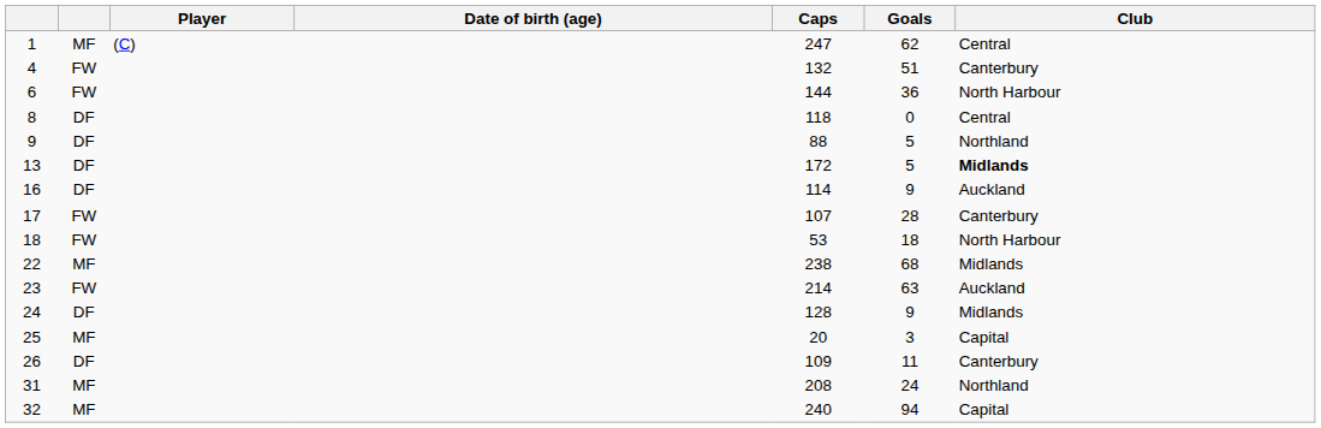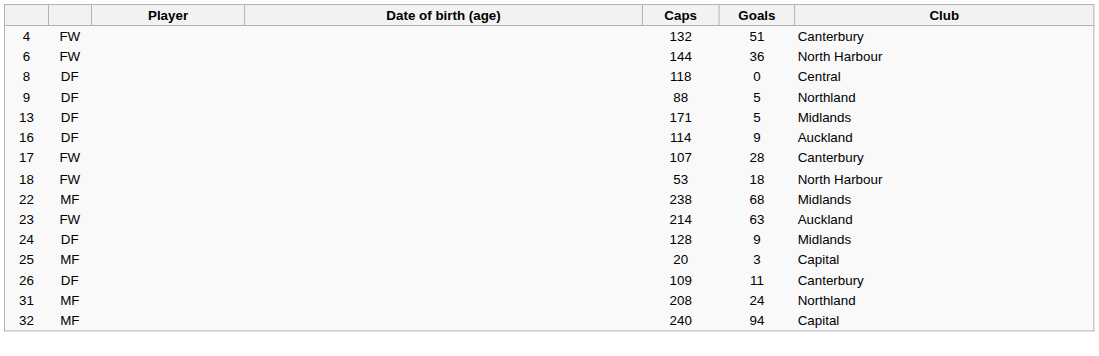 <table class="sortable wikitable" style="font-size:95%; width: 98%">
 <tr>
 <th scope="col" style="width:4%"></th>
 <th scope="col" style="width:4%"></th>
 <th scope="col">Player</th>
 <th scope="col">Date of birth (age)</th>
 <th scope="col" style="width:7%">Caps</th>
 <th scope="col" style="width:7%">Goals</th>
 <th scope="col">Club</th>
-</tr>
-<tr>
-<td style="text-align:center; border:0">1</td>
-<td style="text-align:center; border:0">MF</td>
-<td style="text-align:left; border:0"> (<a href='#'>C</a>)</td>
-<td style="text-align:left; border:0"></td>
-<td style="text-align:center; border:0">247</td>
-<td style="text-align:center; border:0">62</td>
-<td style="text-align:left; border:0"> Central</td>
 </tr>
 <tr>
 <td style="text-align:center; border:0">4</td>
 <td style="text-align:center; border:0">FW</td>
 <td style="text-align:left; border:0"></td>
 <td style="text-align:left; border:0"></td>
 <td style="text-align:center; border:0">132</td>
 <td style="text-align:center; border:0">51</td>
 <td style="text-align:left; border:0"> Canterbury</td>
 </tr>
 <tr>
 <td style="text-align:center; border:0">6</td>
 <td style="text-align:center; border:0">FW</td>
 <td style="text-align:left; border:0"></td>
 <td style="text-align:left; border:0"></td>
 <td style="text-align:center; border:0">144</td>
 <td style="text-align:center; border:0">36</td>
 <td style="text-align:left; border:0"> North Harbour</td>
 </tr>
 <tr>
 <td style="text-align:center; border:0">8</td>
 <td style="text-align:center; border:0">DF</td>
 <td style="text-align:left; border:0"></td>
 <td style="text-align:left; border:0"></td>
 <td style="text-align:center; border:0">118</td>
 <td style="text-align:center; border:0">0</td>
 <td style="text-align:left; border:0"> Central</td>
 </tr>
 <tr>
 <td style="text-align:center; border:0">9</td>
 <td style="text-align:center; border:0">DF</td>
 <td style="text-align:left; border:0"></td>
 <td style="text-align:left; border:0"></td>
 <td style="text-align:center; border:0">88</td>
 <td style="text-align:center; border:0">5</td>
 <td style="text-align:left; border:0"> Northland</td>
 </tr>
 <tr>
 <td style="text-align:center; border:0">13</td>
 <td style="text-align:center; border:0">DF</td>
 <td style="text-align:left; border:0"></td>
 <td style="text-align:left; border:0"></td>
-<td style="text-align:center; border:0">172</td>
+<td style="text-align:center; border:0">171</td>
 <td style="text-align:center; border:0">5</td>
-<td style="text-align:left; border:0"><strong> Midlands</strong></td>
+<td style="text-align:left; border:0"> Midlands</td>
 </tr>
 <tr>
 <td style="text-align:center; border:0">16</td>
 <td style="text-align:center; border:0">DF</td>
 <td style="text-align:left; border:0"></td>
 <td style="text-align:left; border:0"></td>
 <td style="text-align:center; border:0">114</td>
 <td style="text-align:center; border:0">9</td>
 <td style="text-align:left; border:0"> Auckland</td>
 </tr>
 <tr>
 <td style="text-align:center; border:0">17</td>
 <td style="text-align:center; border:0">FW</td>
 <td style="text-align:left; border:0"></td>
 <td style="text-align:left; border:0"></td>
 <td style="text-align:center; border:0">107</td>
 <td style="text-align:center; border:0">28</td>
 <td style="text-align:left; border:0"> Canterbury</td>
 </tr>
 <tr>
 <td style="text-align:center; border:0">18</td>
 <td style="text-align:center; border:0">FW</td>
 <td style="text-align:left; border:0"></td>
 <td style="text-align:left; border:0"></td>
 <td style="text-align:center; border:0">53</td>
 <td style="text-align:center; border:0">18</td>
 <td style="text-align:left; border:0"> North Harbour</td>
 </tr>
 <tr>
 <td style="text-align:center; border:0">22</td>
 <td style="text-align:center; border:0">MF</td>
 <td style="text-align:left; border:0"></td>
 <td style="text-align:left; border:0"></td>
 <td style="text-align:center; border:0">238</td>
 <td style="text-align:center; border:0">68</td>
 <td style="text-align:left; border:0"> Midlands</td>
 </tr>
 <tr>
 <td style="text-align:center; border:0">23</td>
 <td style="text-align:center; border:0">FW</td>
 <td style="text-align:left; border:0"></td>
 <td style="text-align:left; border:0"></td>
 <td style="text-align:center; border:0">214</td>
 <td style="text-align:center; border:0">63</td>
 <td style="text-align:left; border:0"> Auckland</td>
 </tr>
 <tr>
 <td style="text-align:center; border:0">24</td>
 <td style="text-align:center; border:0">DF</td>
 <td style="text-align:left; border:0"></td>
 <td style="text-align:left; border:0"></td>
 <td style="text-align:center; border:0">128</td>
 <td style="text-align:center; border:0">9</td>
 <td style="text-align:left; border:0"> Midlands</td>
 </tr>
 <tr>
 <td style="text-align:center; border:0">25</td>
 <td style="text-align:center; border:0">MF</td>
 <td style="text-align:left; border:0"></td>
 <td style="text-align:left; border:0"></td>
 <td style="text-align:center; border:0">20</td>
 <td style="text-align:center; border:0">3</td>
 <td style="text-align:left; border:0"> Capital</td>
 </tr>
 <tr>
 <td style="text-align:center; border:0">26</td>
 <td style="text-align:center; border:0">DF</td>
 <td style="text-align:left; border:0"></td>
 <td style="text-align:left; border:0"></td>
 <td style="text-align:center; border:0">109</td>
 <td style="text-align:center; border:0">11</td>
 <td style="text-align:left; border:0"> Canterbury</td>
 </tr>
 <tr>
 <td style="text-align:center; border:0">31</td>
 <td style="text-align:center; border:0">MF</td>
 <td style="text-align:left; border:0"></td>
 <td style="text-align:left; border:0"></td>
 <td style="text-align:center; border:0">208</td>
 <td style="text-align:center; border:0">24</td>
 <td style="text-align:left; border:0"> Northland</td>
 </tr>
 <tr>
 <td style="text-align:center; border:0">32</td>
 <td style="text-align:center; border:0">MF</td>
 <td style="text-align:left; border:0"></td>
 <td style="text-align:left; border:0"></td>
 <td style="text-align:center; border:0">240</td>
 <td style="text-align:center; border:0">94</td>
 <td style="text-align:left; border:0"> Capital</td>
 </tr>
 </table>
